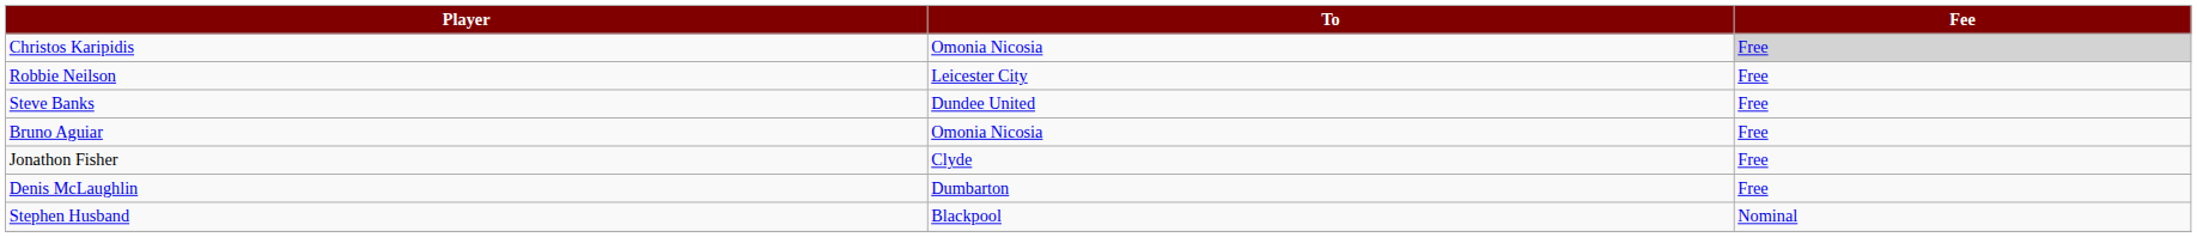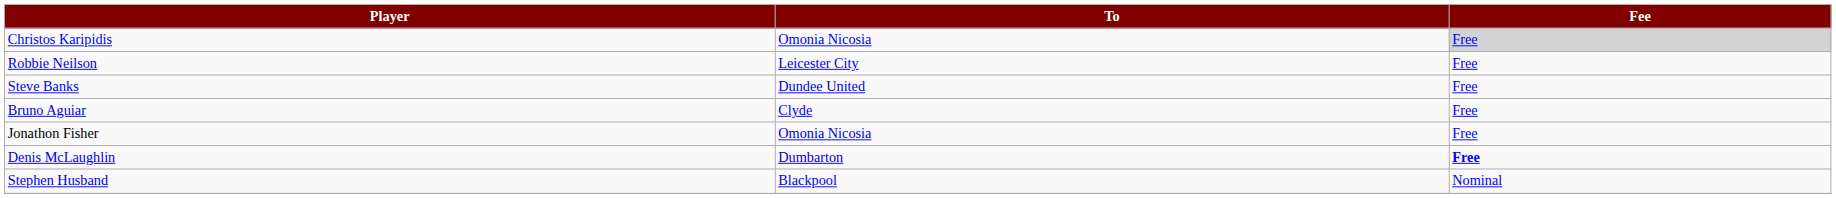 <table class="wikitable" style="text-align:left; font-size:95%;width:98%;">
 <tr>
 <th style="background:maroon; color:white;">Player</th>
 <th style="background:maroon; color:white;">To</th>
 <th style="background:maroon; color:white;">Fee</th>
 </tr>
 <tr>
 <td> <a href='#'>Christos Karipidis</a></td>
 <td> <a href='#'>Omonia Nicosia</a></td>
 <td style="background: lightgrey;"><a href='#'>Free</a></td>
 </tr>
 <tr>
 <td> <a href='#'>Robbie Neilson</a></td>
 <td> <a href='#'>Leicester City</a></td>
 <td><a href='#'>Free</a></td>
 </tr>
 <tr>
 <td> <a href='#'>Steve Banks</a></td>
 <td> <a href='#'>Dundee United</a></td>
 <td><a href='#'>Free</a></td>
 </tr>
 <tr>
 <td> <a href='#'>Bruno Aguiar</a></td>
-<td> <a href='#'>Omonia Nicosia</a></td>
+<td> <a href='#'>Clyde</a></td>
 <td><a href='#'>Free</a></td>
 </tr>
 <tr>
 <td> Jonathon Fisher</td>
-<td> <a href='#'>Clyde</a></td>
+<td> <a href='#'>Omonia Nicosia</a></td>
 <td><a href='#'>Free</a></td>
 </tr>
 <tr>
 <td> <a href='#'>Denis McLaughlin</a></td>
 <td> <a href='#'>Dumbarton</a></td>
-<td><a href='#'>Free</a></td>
+<td><strong><a href='#'>Free</a></strong></td>
 </tr>
 <tr>
 <td> <a href='#'>Stephen Husband</a></td>
 <td> <a href='#'>Blackpool</a></td>
 <td><a href='#'>Nominal</a></td>
 </tr>
 <tr>
 </tr>
 </table>
